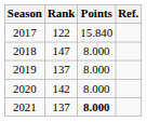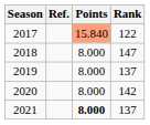 <table class="wikitable plainrowheaders sortable" style="text-align:center">
 <tr>
 <th>Season</th>
+<th>Ref.</th>
+<th>Points</th>
 <th>Rank</th>
-<th>Points</th>
-<th>Ref.</th>
 </tr>
 <tr>
 <td>2017</td>
+<td></td>
+<td style="background: lightsalmon;">15.840</td>
 <td>122 </td>
-<td>15.840</td>
-<td></td>
 </tr>
 <tr>
 <td>2018</td>
+<td></td>
+<td>8.000</td>
 <td>147 </td>
-<td>8.000</td>
-<td></td>
 </tr>
 <tr>
 <td>2019</td>
+<td></td>
+<td>8.000</td>
 <td>137 </td>
-<td>8.000</td>
-<td></td>
 </tr>
 <tr>
 <td>2020</td>
+<td></td>
+<td>8.000</td>
 <td>142 </td>
-<td>8.000</td>
-<td></td>
 </tr>
 <tr>
 <td>2021</td>
+<td></td>
+<td><strong>8.000</strong></td>
 <td>137 </td>
-<td><strong>8.000</strong></td>
-<td></td>
 </tr>
 </table>
